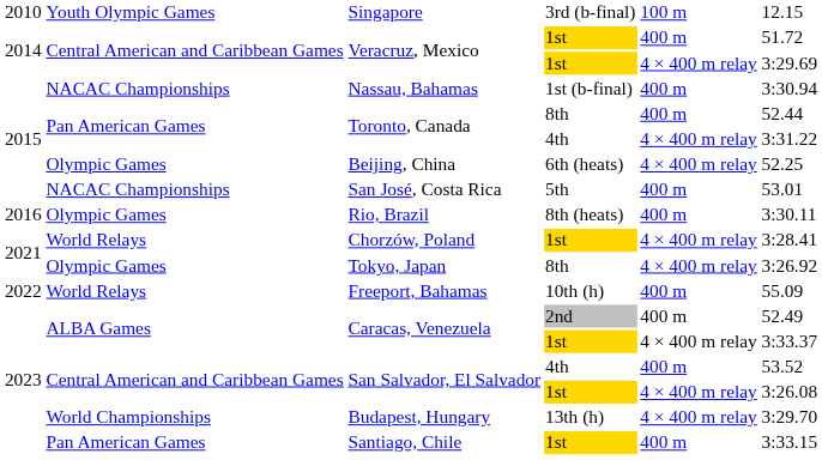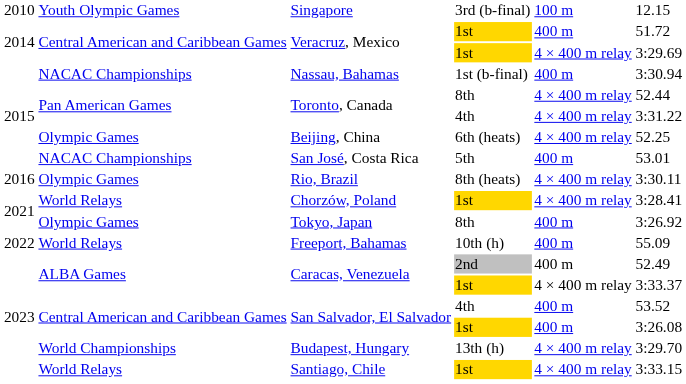 <table>
 <tr>
 <td>2010</td>
 <td><a href='#'>Youth Olympic Games</a></td>
 <td><a href='#'>Singapore</a></td>
 <td>3rd (b-final)</td>
 <td><a href='#'>100 m</a></td>
 <td>12.15</td>
 </tr>
 <tr>
 <td rowspan=2>2014</td>
 <td rowspan=2><a href='#'>Central American and Caribbean Games</a></td>
 <td rowspan=2><a href='#'>Veracruz</a>, Mexico</td>
 <td bgcolor=gold>1st</td>
 <td><a href='#'>400 m</a></td>
 <td>51.72</td>
 </tr>
 <tr>
 <td bgcolor=gold>1st</td>
 <td><a href='#'>4 × 400 m relay</a></td>
 <td>3:29.69</td>
 </tr>
 <tr>
 <td rowspan=5>2015</td>
 <td><a href='#'>NACAC Championships</a></td>
 <td><a href='#'>Nassau, Bahamas</a></td>
 <td>1st (b-final)</td>
 <td><a href='#'>400 m</a></td>
 <td>3:30.94</td>
 </tr>
 <tr>
 <td rowspan=2><a href='#'>Pan American Games</a></td>
 <td rowspan=2><a href='#'>Toronto</a>, Canada</td>
 <td>8th</td>
-<td><a href='#'>400 m</a></td>
+<td><a href='#'>4 × 400 m relay</a></td>
 <td>52.44</td>
 </tr>
 <tr>
 <td>4th</td>
 <td><a href='#'>4 × 400 m relay</a></td>
 <td>3:31.22</td>
 </tr>
 <tr>
 <td><a href='#'>Olympic Games</a></td>
 <td><a href='#'>Beijing</a>, China</td>
 <td>6th (heats)</td>
 <td><a href='#'>4 × 400 m relay</a></td>
 <td>52.25</td>
 </tr>
 <tr>
 <td><a href='#'>NACAC Championships</a></td>
 <td><a href='#'>San José</a>, Costa Rica</td>
 <td>5th</td>
 <td><a href='#'>400 m</a></td>
 <td>53.01</td>
 </tr>
 <tr>
 <td>2016</td>
 <td><a href='#'>Olympic Games</a></td>
 <td><a href='#'>Rio, Brazil</a></td>
 <td>8th (heats)</td>
-<td><a href='#'>400 m</a></td>
+<td><a href='#'>4 × 400 m relay</a></td>
 <td>3:30.11</td>
 </tr>
 <tr>
 <td rowspan=2>2021</td>
 <td><a href='#'>World Relays</a></td>
 <td><a href='#'>Chorzów, Poland</a></td>
 <td bgcolor=gold>1st</td>
 <td><a href='#'>4 × 400 m relay</a></td>
 <td>3:28.41</td>
 </tr>
 <tr>
 <td><a href='#'>Olympic Games</a></td>
 <td><a href='#'>Tokyo, Japan</a></td>
 <td>8th</td>
-<td><a href='#'>4 × 400 m relay</a></td>
+<td><a href='#'>400 m</a></td>
 <td>3:26.92</td>
 </tr>
 <tr>
 <td>2022</td>
 <td><a href='#'>World Relays</a></td>
 <td><a href='#'>Freeport, Bahamas</a></td>
 <td>10th (h)</td>
 <td><a href='#'>400 m</a></td>
 <td>55.09</td>
 </tr>
 <tr>
 <td rowspan=6>2023</td>
 <td rowspan=2><a href='#'>ALBA Games</a></td>
 <td rowspan=2><a href='#'>Caracas, Venezuela</a></td>
 <td bgcolor=silver>2nd</td>
 <td>400 m</td>
 <td>52.49</td>
 </tr>
 <tr>
 <td bgcolor=gold>1st</td>
 <td>4 × 400 m relay</td>
 <td>3:33.37</td>
 </tr>
 <tr>
 <td rowspan=2><a href='#'>Central American and Caribbean Games</a></td>
 <td rowspan=2><a href='#'>San Salvador, El Salvador</a></td>
 <td>4th</td>
 <td><a href='#'>400 m</a></td>
 <td>53.52</td>
 </tr>
 <tr>
 <td bgcolor=gold>1st</td>
-<td><a href='#'>4 × 400 m relay</a></td>
+<td><a href='#'>400 m</a></td>
 <td>3:26.08</td>
 </tr>
 <tr>
 <td><a href='#'>World Championships</a></td>
 <td><a href='#'>Budapest, Hungary</a></td>
 <td>13th (h)</td>
 <td><a href='#'>4 × 400 m relay</a></td>
 <td>3:29.70</td>
 </tr>
 <tr>
-<td><a href='#'>Pan American Games</a></td>
+<td><a href='#'>World Relays</a></td>
 <td><a href='#'>Santiago, Chile</a></td>
 <td bgcolor=gold>1st</td>
-<td><a href='#'>400 m</a></td>
+<td><a href='#'>4 × 400 m relay</a></td>
 <td>3:33.15</td>
 </tr>
 </table>
